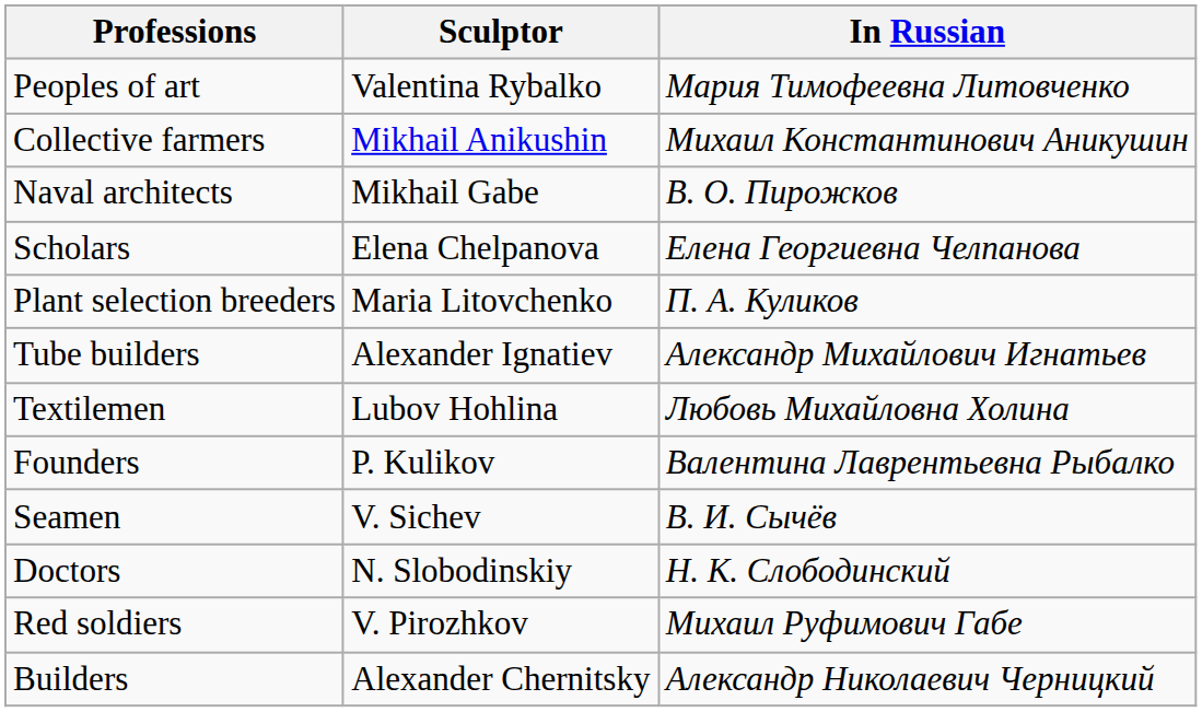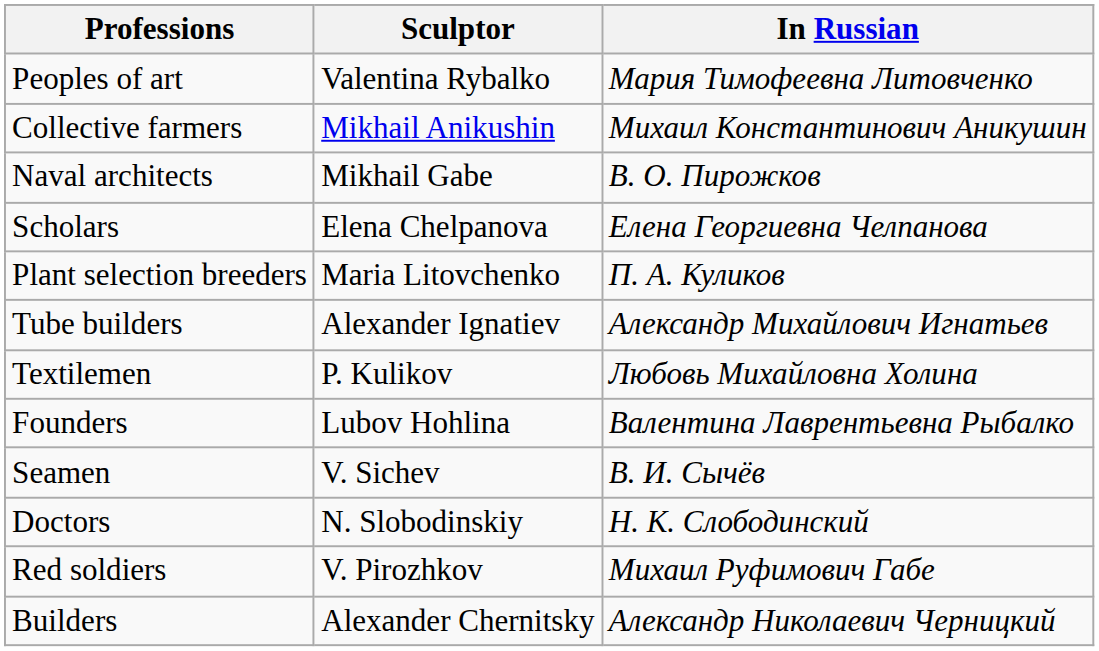 <table class="wikitable sortable">
 <tr>
 <th>Professions</th>
 <th>Sculptor</th>
 <th class="unsortable">In <a href='#'>Russian</a></th>
 </tr>
 <tr>
 <td>Peoples of art</td>
 <td>Valentina Rybalko</td>
 <td><em>Мария Тимофеевна Литовченко</em></td>
 </tr>
 <tr>
 <td>Collective farmers</td>
 <td><a href='#'>Mikhail Anikushin</a></td>
 <td><em>Михаил Константинович Аникушин</em></td>
 </tr>
 <tr>
 <td>Naval architects</td>
 <td>Mikhail Gabe</td>
 <td><em>В. О. Пирожков</em></td>
 </tr>
 <tr>
 <td>Scholars</td>
 <td>Elena Chelpanova</td>
 <td><em>Елена Георгиевна Челпанова</em></td>
 </tr>
 <tr>
 <td>Plant selection breeders</td>
 <td>Maria Litovchenko</td>
 <td><em>П. А. Куликов</em></td>
 </tr>
 <tr>
 <td>Tube builders</td>
 <td>Alexander Ignatiev</td>
 <td><em>Александр Михайлович Игнатьев</em></td>
 </tr>
 <tr>
 <td>Textilemen</td>
-<td>Lubov Hohlina</td>
+<td>P. Kulikov</td>
 <td><em>Любовь Михайловна Холина</em></td>
 </tr>
 <tr>
 <td>Founders</td>
-<td>P. Kulikov</td>
+<td>Lubov Hohlina</td>
 <td><em>Валентина Лаврентьевна Рыбалко</em></td>
 </tr>
 <tr>
 <td>Seamen</td>
 <td>V. Sichev</td>
 <td><em>В. И. Сычёв</em></td>
 </tr>
 <tr>
 <td>Doctors</td>
 <td>N. Slobodinskiy</td>
 <td><em>Н. К. Слободинский</em></td>
 </tr>
 <tr>
 <td>Red soldiers</td>
 <td>V. Pirozhkov</td>
 <td><em>Михаил Руфимович Габе</em></td>
 </tr>
 <tr>
 <td>Builders</td>
 <td>Alexander Chernitsky</td>
 <td><em>Александр Николаевич Черницкий</em></td>
 </tr>
 </table>
